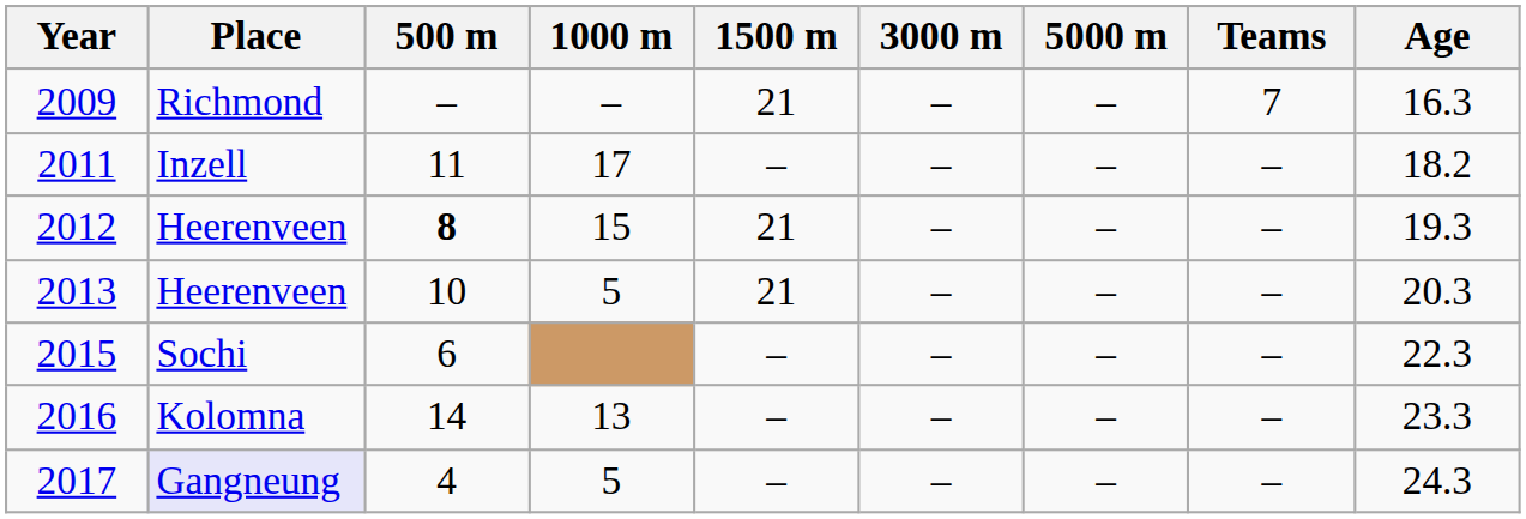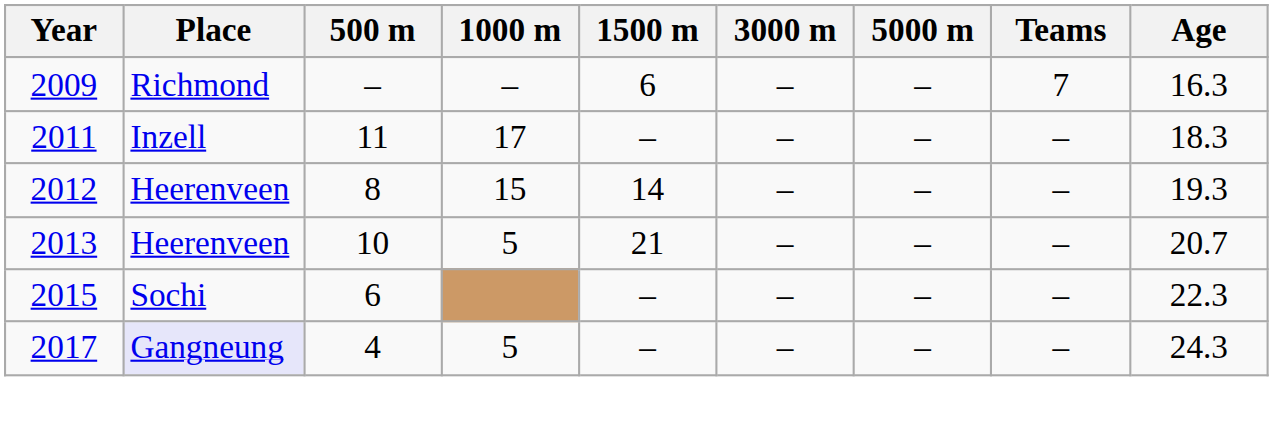 <table class="wikitable">
 <tr>
 <th width="50">Year</th>
 <th width="80">Place</th>
 <th width="60">500 m</th>
 <th width="60">1000 m</th>
 <th width="60">1500 m</th>
 <th width="60">3000 m</th>
 <th width="60">5000 m</th>
 <th width="60">Teams</th>
 <th width="60">Age</th>
 </tr>
 <tr valign="center" align="center" ,>
 <td><a href='#'>2009</a></td>
 <td align="left"><a href='#'>Richmond</a></td>
 <td>–</td>
 <td>–</td>
-<td>21</td>
+<td>6</td>
 <td>–</td>
 <td>–</td>
 <td>7</td>
 <td>16.3</td>
 </tr>
 <tr valign="center" align="center" ,>
 <td><a href='#'>2011</a></td>
 <td align="left"><a href='#'>Inzell</a></td>
 <td>11</td>
 <td>17</td>
 <td>–</td>
 <td>–</td>
 <td>–</td>
 <td>–</td>
-<td>18.2</td>
+<td>18.3</td>
 </tr>
 <tr valign="center" align="center" ,>
 <td><a href='#'>2012</a></td>
 <td align="left"><a href='#'>Heerenveen</a></td>
-<td><strong>8</strong></td>
+<td>8</td>
 <td>15</td>
-<td>21</td>
+<td>14</td>
 <td>–</td>
 <td>–</td>
 <td>–</td>
 <td>19.3</td>
 </tr>
 <tr valign="center" align="center" ,>
 <td><a href='#'>2013</a></td>
 <td align="left"><a href='#'>Heerenveen</a></td>
 <td>10</td>
 <td>5</td>
 <td>21</td>
 <td>–</td>
 <td>–</td>
 <td>–</td>
-<td>20.3</td>
+<td>20.7</td>
 </tr>
 <tr valign="center" align="center" ,>
 <td><a href='#'>2015</a></td>
 <td align="left"><a href='#'>Sochi</a></td>
 <td>6</td>
 <td bgcolor=cc9966></td>
 <td>–</td>
 <td>–</td>
 <td>–</td>
 <td>–</td>
 <td>22.3</td>
 </tr>
 <tr valign="center" align="center" ,>
-<td><a href='#'>2016</a></td>
-<td align="left"><a href='#'>Kolomna</a></td>
-<td>14</td>
-<td>13</td>
-<td>–</td>
-<td>–</td>
-<td>–</td>
-<td>–</td>
-<td>23.3</td>
-</tr>
-<tr valign="center" align="center" ,>
 <td><a href='#'>2017</a></td>
 <td align="left" style="background: lavender;"><a href='#'>Gangneung</a></td>
 <td>4</td>
 <td>5</td>
 <td>–</td>
 <td>–</td>
 <td>–</td>
 <td>–</td>
 <td>24.3</td>
 </tr>
 </table>
